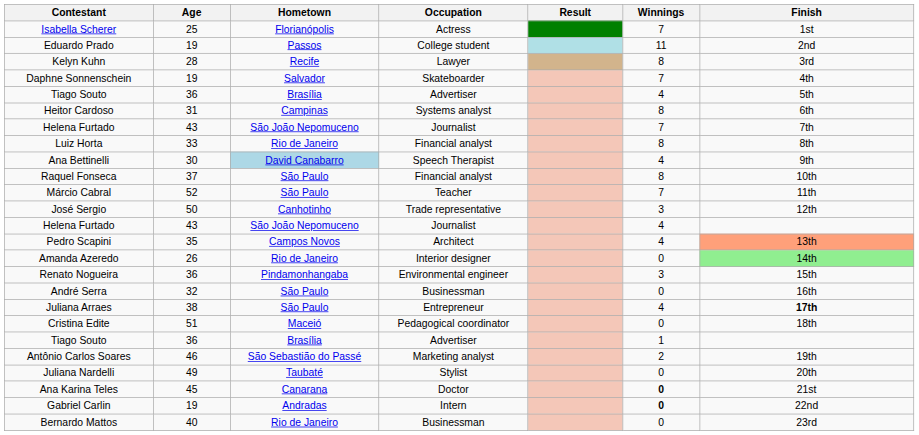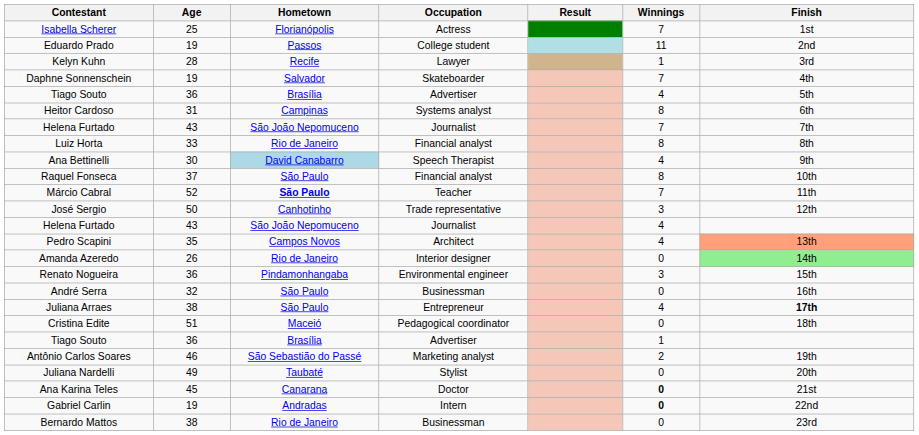 <table class="wikitable sortable" style="margin:1em auto; text-align:center; font-size:90%; width:100%;">
 <tr>
 <th width="200px">Contestant</th>
 <th width="100px">Age</th>
 <th width="200px">Hometown</th>
 <th width="200px">Occupation</th>
 <th width="125px">Result</th>
 <th width="100px">Winnings</th>
 <th>Finish</th>
 </tr>
 <tr>
 <td><a href='#'>Isabella Scherer</a></td>
 <td>25</td>
 <td><a href='#'>Florianópolis</a></td>
 <td>Actress</td>
 <td bgcolor=008000></td>
 <td>7</td>
 <td>1st</td>
 </tr>
 <tr>
 <td>Eduardo Prado</td>
 <td>19</td>
 <td><a href='#'>Passos</a></td>
 <td>College student</td>
 <td bgcolor=B0E0E6></td>
 <td>11</td>
 <td>2nd</td>
 </tr>
 <tr>
 <td>Kelyn Kuhn</td>
 <td>28</td>
 <td><a href='#'>Recife</a></td>
 <td>Lawyer</td>
 <td bgcolor="tan"></td>
-<td>8</td>
+<td>1</td>
 <td>3rd</td>
 </tr>
 <tr>
 <td>Daphne Sonnenschein</td>
 <td>19</td>
 <td><a href='#'>Salvador</a></td>
 <td>Skateboarder</td>
 <td bgcolor=F4C7B8></td>
 <td>7</td>
 <td>4th</td>
 </tr>
 <tr>
 <td>Tiago Souto</td>
 <td>36</td>
 <td><a href='#'>Brasília</a></td>
 <td>Advertiser</td>
 <td bgcolor=F4C7B8></td>
 <td>4</td>
 <td>5th</td>
 </tr>
 <tr>
 <td>Heitor Cardoso</td>
 <td>31</td>
 <td><a href='#'>Campinas</a></td>
 <td>Systems analyst</td>
 <td bgcolor=F4C7B8></td>
 <td>8</td>
 <td>6th</td>
 </tr>
 <tr>
 <td>Helena Furtado</td>
 <td>43</td>
 <td><a href='#'>São João Nepomuceno</a></td>
 <td>Journalist</td>
 <td bgcolor=F4C7B8></td>
 <td>7</td>
 <td>7th</td>
 </tr>
 <tr>
 <td>Luiz Horta</td>
 <td>33</td>
 <td><a href='#'>Rio de Janeiro</a></td>
 <td>Financial analyst</td>
 <td bgcolor=F4C7B8></td>
 <td>8</td>
 <td>8th</td>
 </tr>
 <tr>
 <td>Ana Bettinelli</td>
 <td>30</td>
 <td style="background: lightblue;"><a href='#'>David Canabarro</a></td>
 <td>Speech Therapist</td>
 <td bgcolor=F4C7B8></td>
 <td>4</td>
 <td>9th</td>
 </tr>
 <tr>
 <td>Raquel Fonseca</td>
 <td>37</td>
 <td><a href='#'>São Paulo</a></td>
 <td>Financial analyst</td>
 <td bgcolor=F4C7B8></td>
 <td>8</td>
 <td>10th</td>
 </tr>
 <tr>
 <td>Márcio Cabral</td>
 <td>52</td>
-<td><a href='#'>São Paulo</a></td>
+<td><strong><a href='#'>São Paulo</a></strong></td>
 <td>Teacher</td>
 <td bgcolor=F4C7B8></td>
 <td>7</td>
 <td>11th</td>
 </tr>
 <tr>
 <td>José Sergio </td>
 <td>50</td>
 <td><a href='#'>Canhotinho</a></td>
 <td>Trade representative</td>
 <td bgcolor=F4C7B8></td>
 <td>3</td>
 <td>12th</td>
 </tr>
 <tr>
 <td>Helena Furtado</td>
 <td>43</td>
 <td><a href='#'>São João Nepomuceno</a></td>
 <td>Journalist</td>
 <td bgcolor=F4C7B8></td>
 <td>4</td>
 <td></td>
 </tr>
 <tr>
 <td>Pedro Scapini</td>
 <td>35</td>
 <td><a href='#'>Campos Novos</a></td>
 <td>Architect</td>
 <td bgcolor=F4C7B8></td>
 <td>4</td>
 <td style="background: lightsalmon;">13th</td>
 </tr>
 <tr>
 <td>Amanda Azeredo</td>
 <td>26</td>
 <td><a href='#'>Rio de Janeiro</a></td>
 <td>Interior designer</td>
 <td bgcolor=F4C7B8></td>
 <td>0</td>
 <td style="background: lightgreen;">14th</td>
 </tr>
 <tr>
 <td>Renato Nogueira</td>
 <td>36</td>
 <td><a href='#'>Pindamonhangaba</a></td>
 <td>Environmental engineer</td>
 <td bgcolor=F4C7B8></td>
 <td>3</td>
 <td>15th</td>
 </tr>
 <tr>
 <td>André Serra</td>
 <td>32</td>
 <td><a href='#'>São Paulo</a></td>
 <td>Businessman</td>
 <td bgcolor=F4C7B8></td>
 <td>0</td>
 <td>16th</td>
 </tr>
 <tr>
 <td>Juliana Arraes</td>
 <td>38</td>
 <td><a href='#'>São Paulo</a></td>
 <td>Entrepreneur</td>
 <td bgcolor=F4C7B8></td>
 <td>4</td>
 <td><strong>17th</strong></td>
 </tr>
 <tr>
 <td>Cristina Edite</td>
 <td>51</td>
 <td><a href='#'>Maceió</a></td>
 <td>Pedagogical coordinator</td>
 <td bgcolor=F4C7B8></td>
 <td>0</td>
 <td>18th</td>
 </tr>
 <tr>
 <td>Tiago Souto</td>
 <td>36</td>
 <td><a href='#'>Brasília</a></td>
 <td>Advertiser</td>
 <td bgcolor=F4C7B8></td>
 <td>1</td>
 <td></td>
 </tr>
 <tr>
 <td>Antônio Carlos Soares</td>
 <td>46</td>
 <td><a href='#'>São Sebastião do Passé</a></td>
 <td>Marketing analyst</td>
 <td bgcolor=F4C7B8></td>
 <td>2</td>
 <td>19th</td>
 </tr>
 <tr>
 <td>Juliana Nardelli</td>
 <td>49</td>
 <td><a href='#'>Taubaté</a></td>
 <td>Stylist</td>
 <td bgcolor=F4C7B8></td>
 <td>0</td>
 <td>20th</td>
 </tr>
 <tr>
 <td>Ana Karina Teles</td>
 <td>45</td>
 <td><a href='#'>Canarana</a></td>
 <td>Doctor</td>
 <td bgcolor=F4C7B8></td>
 <td><strong>0</strong></td>
 <td>21st</td>
 </tr>
 <tr>
 <td>Gabriel Carlin</td>
 <td>19</td>
 <td><a href='#'>Andradas</a></td>
 <td>Intern</td>
 <td bgcolor=F4C7B8></td>
 <td><strong>0</strong></td>
 <td>22nd</td>
 </tr>
 <tr>
 <td>Bernardo Mattos</td>
-<td>40</td>
+<td>38</td>
 <td><a href='#'>Rio de Janeiro</a></td>
 <td>Businessman</td>
 <td bgcolor=F4C7B8></td>
 <td>0</td>
 <td>23rd</td>
 </tr>
 </table>
